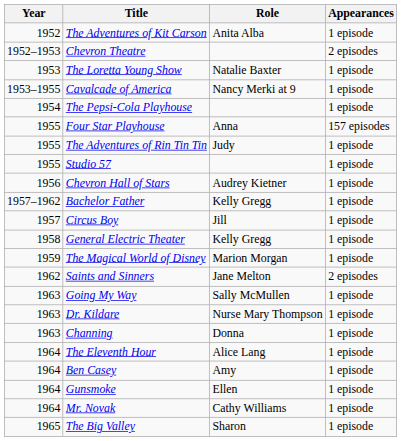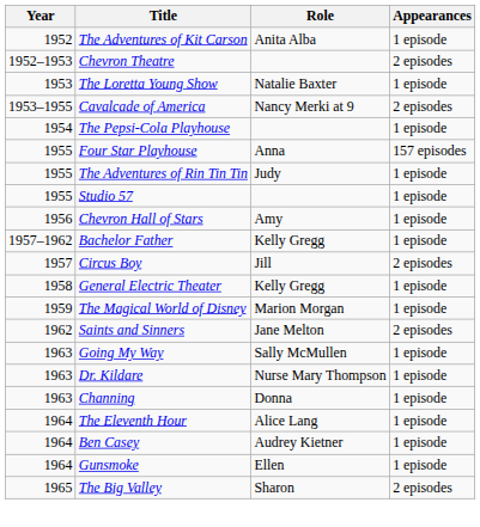 <table class="wikitable sortable">
 <tr>
 <th scope="col" data-sort-type="number">Year</th>
 <th scope="col">Title</th>
 <th scope="col">Role</th>
 <th scope="col" data-sort-type="number">Appearances</th>
 </tr>
 <tr>
 <td style="text-align: right;">1952</td>
 <td><em><a href='#'>The Adventures of Kit Carson</a></em></td>
 <td>Anita Alba</td>
 <td>1 episode</td>
 </tr>
 <tr>
 <td style="text-align: right;">1952–1953</td>
 <td><em><a href='#'>Chevron Theatre</a></em></td>
 <td></td>
 <td>2 episodes</td>
 </tr>
 <tr>
 <td style="text-align: right;">1953</td>
 <td><em><a href='#'>The Loretta Young Show</a></em></td>
 <td>Natalie Baxter</td>
 <td>1 episode</td>
 </tr>
 <tr>
 <td style="text-align: right;">1953–1955</td>
 <td><em><a href='#'>Cavalcade of America</a></em></td>
 <td>Nancy Merki at 9</td>
-<td>1 episode</td>
+<td>2 episodes</td>
 </tr>
 <tr>
 <td style="text-align: right;">1954</td>
 <td><em><a href='#'>The Pepsi-Cola Playhouse</a></em></td>
 <td></td>
 <td>1 episode</td>
 </tr>
 <tr>
 <td style="text-align: right;">1955</td>
 <td><em><a href='#'>Four Star Playhouse</a></em></td>
 <td>Anna</td>
 <td>157 episodes</td>
 </tr>
 <tr>
 <td style="text-align: right;">1955</td>
 <td><em><a href='#'>The Adventures of Rin Tin Tin</a></em></td>
 <td>Judy</td>
 <td>1 episode</td>
 </tr>
 <tr>
 <td style="text-align: right;">1955</td>
 <td><em><a href='#'>Studio 57</a></em></td>
 <td></td>
 <td>1 episode</td>
 </tr>
 <tr>
 <td style="text-align: right;">1956</td>
 <td><em><a href='#'>Chevron Hall of Stars</a></em></td>
-<td>Audrey Kietner</td>
+<td>Amy</td>
 <td>1 episode</td>
 </tr>
 <tr>
 <td style="text-align: right;">1957–1962</td>
 <td><em><a href='#'>Bachelor Father</a></em></td>
 <td>Kelly Gregg</td>
 <td>1 episode</td>
 </tr>
 <tr>
 <td style="text-align: right;">1957</td>
 <td><em><a href='#'>Circus Boy</a></em></td>
 <td>Jill</td>
-<td>1 episode</td>
+<td>2 episodes</td>
 </tr>
 <tr>
 <td style="text-align: right;">1958</td>
 <td><em><a href='#'>General Electric Theater</a></em></td>
 <td>Kelly Gregg</td>
 <td>1 episode</td>
 </tr>
 <tr>
 <td style="text-align: right;">1959</td>
 <td><em><a href='#'>The Magical World of Disney</a></em></td>
 <td>Marion Morgan</td>
 <td>1 episode</td>
 </tr>
 <tr>
 <td style="text-align: right;">1962</td>
 <td><em><a href='#'>Saints and Sinners</a></em></td>
 <td>Jane Melton</td>
 <td>2 episodes</td>
 </tr>
 <tr>
 <td style="text-align: right;">1963</td>
 <td><em><a href='#'>Going My Way</a></em></td>
 <td>Sally McMullen</td>
 <td>1 episode</td>
 </tr>
 <tr>
 <td style="text-align: right;">1963</td>
 <td><em><a href='#'>Dr. Kildare</a></em></td>
 <td>Nurse Mary Thompson</td>
 <td>1 episode</td>
 </tr>
 <tr>
 <td style="text-align: right;">1963</td>
 <td><em><a href='#'>Channing</a></em></td>
 <td>Donna</td>
 <td>1 episode</td>
 </tr>
 <tr>
 <td style="text-align: right;">1964</td>
 <td><em><a href='#'>The Eleventh Hour</a></em></td>
 <td>Alice Lang</td>
 <td>1 episode</td>
 </tr>
 <tr>
 <td style="text-align: right;">1964</td>
 <td><em><a href='#'>Ben Casey</a></em></td>
-<td>Amy</td>
+<td>Audrey Kietner</td>
 <td>1 episode</td>
 </tr>
 <tr>
 <td style="text-align: right;">1964</td>
 <td><em><a href='#'>Gunsmoke</a></em></td>
 <td>Ellen</td>
 <td>1 episode</td>
 </tr>
 <tr>
-<td style="text-align: right;">1964</td>
-<td><em><a href='#'>Mr. Novak</a></em></td>
-<td>Cathy Williams</td>
-<td>1 episode</td>
-</tr>
-<tr>
 <td style="text-align: right;">1965</td>
 <td><em><a href='#'>The Big Valley</a></em></td>
 <td>Sharon</td>
-<td>1 episode</td>
+<td>2 episodes</td>
 </tr>
 </table>
